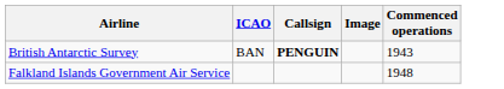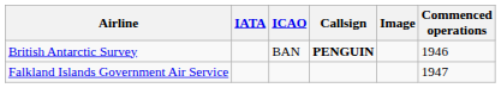 <table class="wikitable sortable">
 <tr valign="middle">
 <th>Airline</th>
+<th><a href='#'>IATA</a></th>
 <th><a href='#'>ICAO</a></th>
 <th>Callsign</th>
 <th>Image</th>
 <th>Commenced<br>operations</th>
 </tr>
 <tr>
 <td><a href='#'>British Antarctic Survey</a></td>
+<td></td>
 <td>BAN</td>
 <td><strong>PENGUIN</strong></td>
 <td></td>
-<td>1943</td>
+<td>1946</td>
 </tr>
 <tr>
 <td><a href='#'>Falkland Islands Government Air Service</a></td>
 <td></td>
 <td></td>
 <td></td>
-<td>1948</td>
+<td></td>
+<td>1947</td>
 </tr>
 </table>
